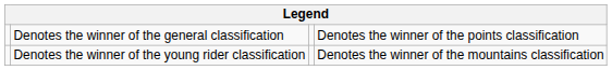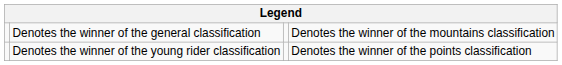 <table class="wikitable">
 <tr>
 <th colspan="4">Legend</th>
 </tr>
 <tr>
 <td></td>
 <td>Denotes the winner of the general classification</td>
 <td></td>
-<td>Denotes the winner of the points classification</td>
+<td>Denotes the winner of the mountains classification</td>
 </tr>
 <tr>
 <td></td>
 <td>Denotes the winner of the young rider classification</td>
 <td></td>
-<td>Denotes the winner of the mountains classification</td>
+<td>Denotes the winner of the points classification</td>
 </tr>
 </table>
